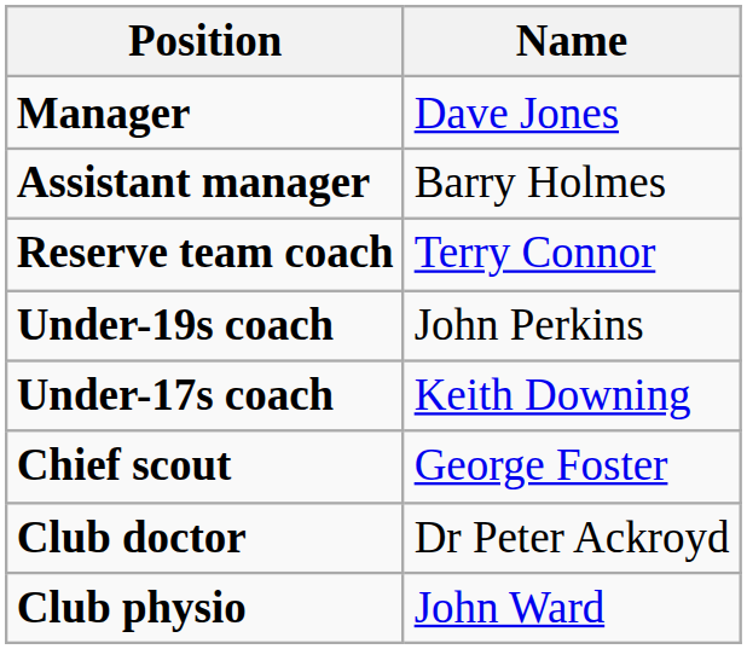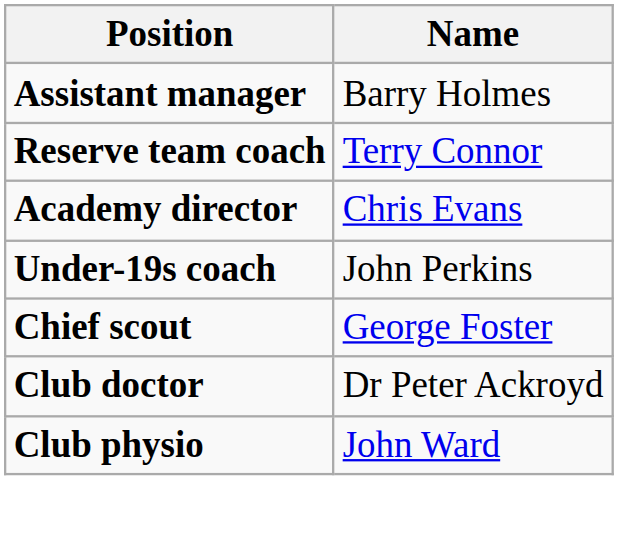 <table class="wikitable">
 <tr>
 <th>Position</th>
 <th>Name</th>
-</tr>
-<tr>
-<td><strong>Manager</strong></td>
-<td><a href='#'>Dave Jones</a></td>
 </tr>
 <tr>
 <td><strong>Assistant manager</strong></td>
 <td>Barry Holmes</td>
 </tr>
 <tr>
 <td><strong>Reserve team coach</strong></td>
 <td><a href='#'>Terry Connor</a></td>
 </tr>
 <tr>
+<td><strong>Academy director</strong></td>
+<td><a href='#'>Chris Evans</a></td>
+</tr>
+<tr>
 <td><strong>Under-19s coach</strong></td>
 <td>John Perkins</td>
-</tr>
-<tr>
-<td><strong>Under-17s coach</strong></td>
-<td><a href='#'>Keith Downing</a></td>
 </tr>
 <tr>
 <td><strong>Chief scout</strong></td>
 <td><a href='#'>George Foster</a></td>
 </tr>
 <tr>
 <td><strong>Club doctor</strong></td>
 <td>Dr Peter Ackroyd</td>
 </tr>
 <tr>
 <td><strong>Club physio</strong></td>
 <td><a href='#'>John Ward</a></td>
 </tr>
 </table>
